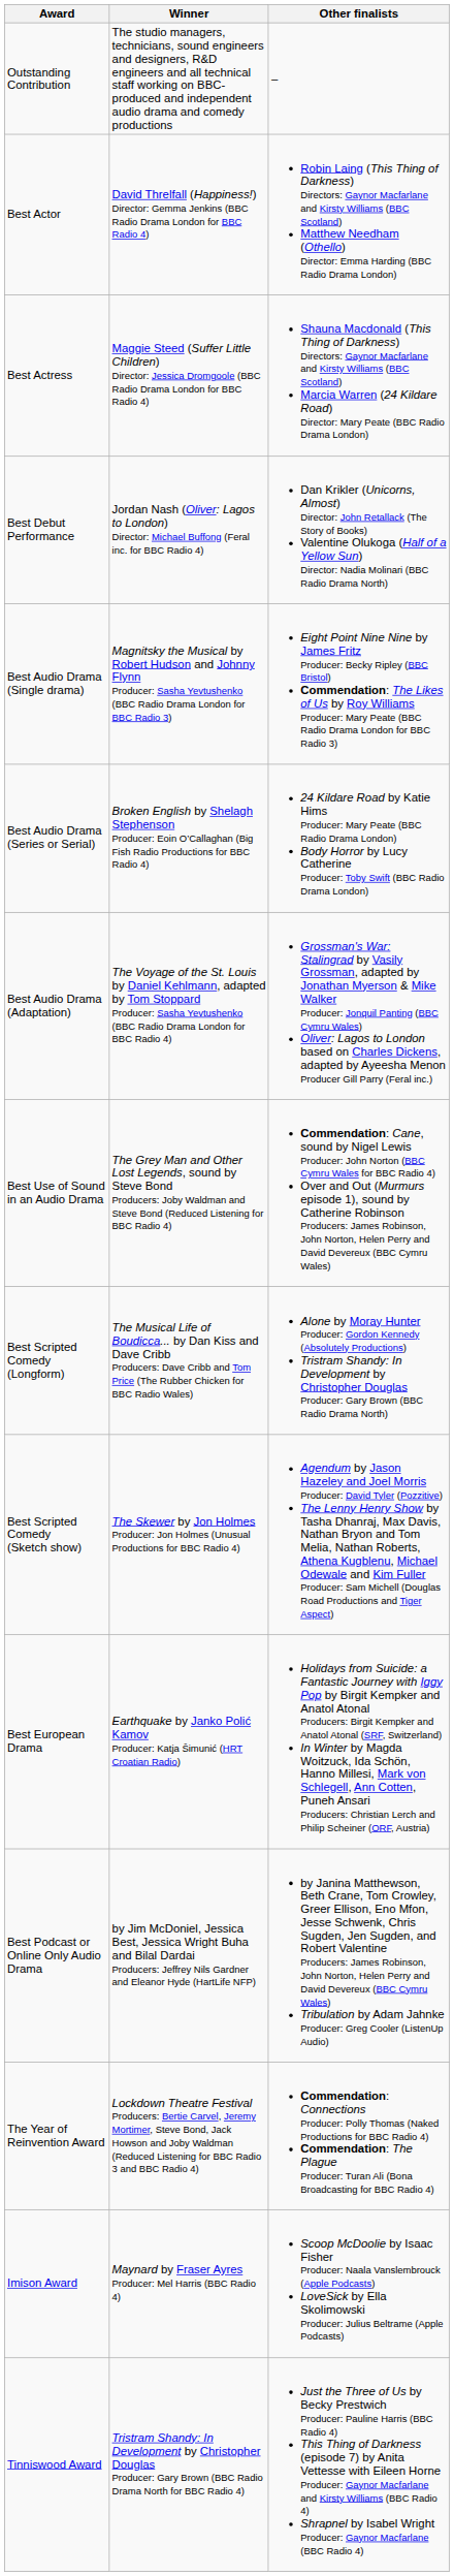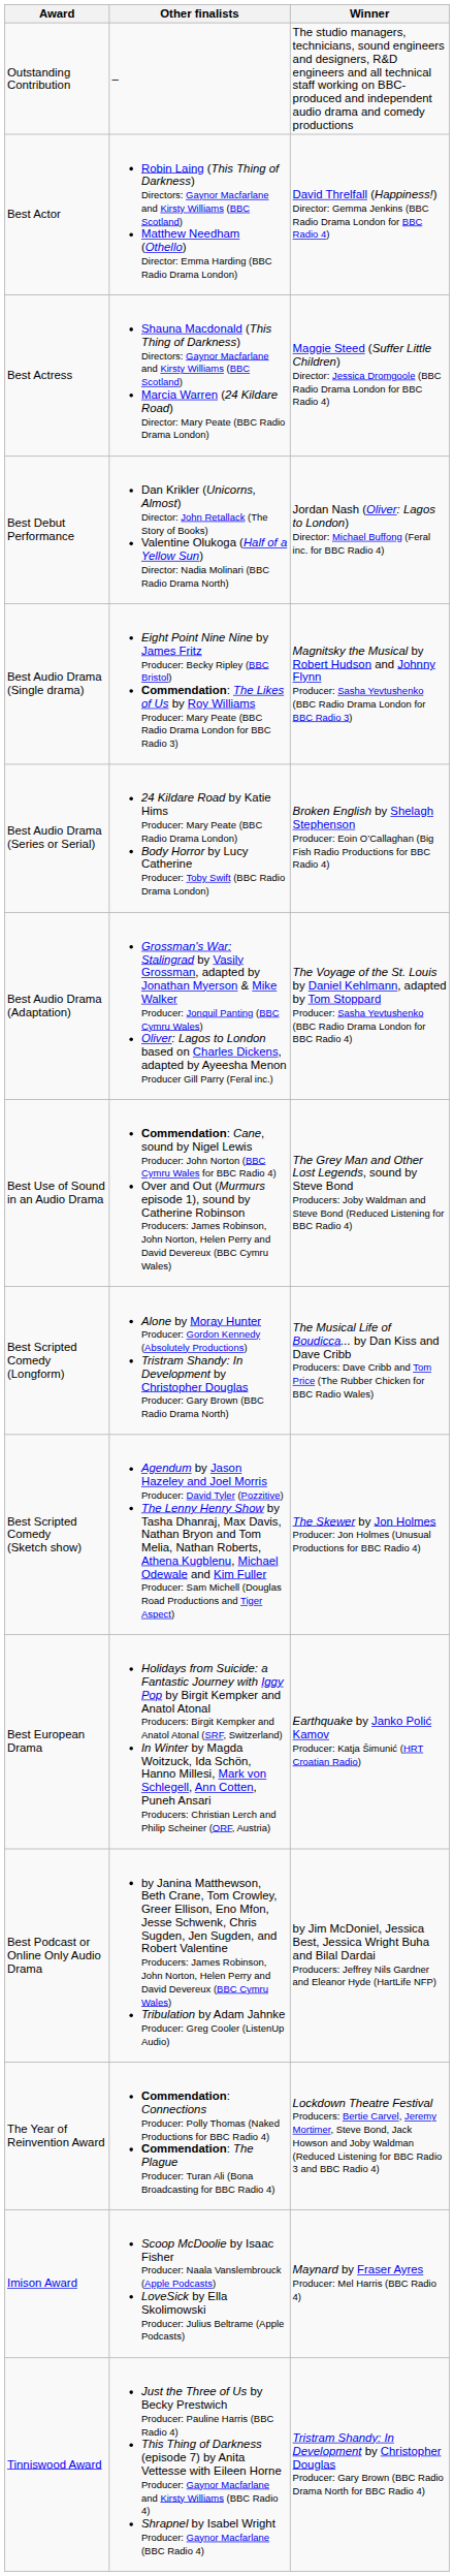 <table class="wikitable">
 <tr>
 <th style="width:170px">Award</th>
+<th style="width:300px">Other finalists</th>
 <th style="width:300px">Winner</th>
-<th style="width:300px">Other finalists</th>
 </tr>
 <tr>
 <td>Outstanding Contribution</td>
+<td>–</td>
 <td>The studio managers, technicians, sound engineers and designers, R&D engineers and all technical staff working on BBC-produced and independent audio drama and comedy productions</td>
-<td>–</td>
 </tr>
 <tr>
 <td>Best Actor</td>
+<td><br><ul><li><a href='#'>Robin Laing</a> (<em>This Thing of Darkness</em>)<br><small>Directors: <a href='#'>Gaynor Macfarlane</a> and <a href='#'>Kirsty Williams</a> (<a href='#'>BBC Scotland</a>)</small></li><li><a href='#'>Matthew Needham</a> (<em><a href='#'>Othello</a></em>)<br><small>Director: Emma Harding (BBC Radio Drama London)</small></li></ul></td>
 <td><a href='#'>David Threlfall</a> (<em>Happiness!</em>)<br><small>Director: Gemma Jenkins (BBC Radio Drama London for <a href='#'>BBC Radio 4</a>)</small></td>
-<td><br><ul><li><a href='#'>Robin Laing</a> (<em>This Thing of Darkness</em>)<br><small>Directors: <a href='#'>Gaynor Macfarlane</a> and <a href='#'>Kirsty Williams</a> (<a href='#'>BBC Scotland</a>)</small></li><li><a href='#'>Matthew Needham</a> (<em><a href='#'>Othello</a></em>)<br><small>Director: Emma Harding (BBC Radio Drama London)</small></li></ul></td>
 </tr>
 <tr>
 <td>Best Actress</td>
+<td><br><ul><li><a href='#'>Shauna Macdonald</a> (<em>This Thing of Darkness</em>)<br><small>Directors: <a href='#'>Gaynor Macfarlane</a> and <a href='#'>Kirsty Williams</a> (<a href='#'>BBC Scotland</a>)</small></li><li><a href='#'>Marcia Warren</a> (<em>24 Kildare Road</em>)<br><small>Director: Mary Peate (BBC Radio Drama London)</small></li></ul></td>
 <td><a href='#'>Maggie Steed</a> (<em>Suffer Little Children</em>)<br><small>Director: <a href='#'>Jessica Dromgoole</a> (BBC Radio Drama London for BBC Radio 4)</small></td>
-<td><br><ul><li><a href='#'>Shauna Macdonald</a> (<em>This Thing of Darkness</em>)<br><small>Directors: <a href='#'>Gaynor Macfarlane</a> and <a href='#'>Kirsty Williams</a> (<a href='#'>BBC Scotland</a>)</small></li><li><a href='#'>Marcia Warren</a> (<em>24 Kildare Road</em>)<br><small>Director: Mary Peate (BBC Radio Drama London)</small></li></ul></td>
 </tr>
 <tr>
 <td>Best Debut Performance</td>
+<td><br><ul><li>Dan Krikler (<em>Unicorns, Almost</em>)<br><small>Director: <a href='#'>John Retallack</a> (The Story of Books)</small></li><li>Valentine Olukoga (<em><a href='#'>Half of a Yellow Sun</a></em>)<br><small>Director: Nadia Molinari (BBC Radio Drama North)</small></li></ul></td>
 <td>Jordan Nash (<em><a href='#'>Oliver</a>: Lagos to London</em>)<br><small>Director: <a href='#'>Michael Buffong</a> (Feral inc. for BBC Radio 4)</small></td>
-<td><br><ul><li>Dan Krikler (<em>Unicorns, Almost</em>)<br><small>Director: <a href='#'>John Retallack</a> (The Story of Books)</small></li><li>Valentine Olukoga (<em><a href='#'>Half of a Yellow Sun</a></em>)<br><small>Director: Nadia Molinari (BBC Radio Drama North)</small></li></ul></td>
 </tr>
 <tr>
 <td>Best Audio Drama<br>(Single drama)</td>
+<td><br><ul><li><em>Eight Point Nine Nine</em> by <a href='#'>James Fritz</a><br><small>Producer: Becky Ripley (<a href='#'>BBC Bristol</a>)</small></li><li><strong>Commendation</strong>: <em><a href='#'>The Likes of Us</a></em> by <a href='#'>Roy Williams</a><br><small>Producer: Mary Peate (BBC Radio Drama London for BBC Radio 3)</small></li></ul></td>
 <td><em>Magnitsky the Musical</em> by <a href='#'>Robert Hudson</a> and <a href='#'>Johnny Flynn</a><br><small>Producer: <a href='#'>Sasha Yevtushenko</a> (BBC Radio Drama London for <a href='#'>BBC Radio 3</a>)</small></td>
-<td><br><ul><li><em>Eight Point Nine Nine</em> by <a href='#'>James Fritz</a><br><small>Producer: Becky Ripley (<a href='#'>BBC Bristol</a>)</small></li><li><strong>Commendation</strong>: <em><a href='#'>The Likes of Us</a></em> by <a href='#'>Roy Williams</a><br><small>Producer: Mary Peate (BBC Radio Drama London for BBC Radio 3)</small></li></ul></td>
 </tr>
 <tr>
 <td>Best Audio Drama<br>(Series or Serial)</td>
+<td><br><ul><li><em>24 Kildare Road</em> by Katie Hims<br><small>Producer: Mary Peate (BBC Radio Drama London)</small></li><li><em>Body Horror</em> by Lucy Catherine<br><small>Producer: <a href='#'>Toby Swift</a> (BBC Radio Drama London)</small></li></ul></td>
 <td><em>Broken English</em> by <a href='#'>Shelagh Stephenson</a><br><small>Producer: Eoin O’Callaghan (Big Fish Radio Productions for BBC Radio 4)</small></td>
-<td><br><ul><li><em>24 Kildare Road</em> by Katie Hims<br><small>Producer: Mary Peate (BBC Radio Drama London)</small></li><li><em>Body Horror</em> by Lucy Catherine<br><small>Producer: <a href='#'>Toby Swift</a> (BBC Radio Drama London)</small></li></ul></td>
 </tr>
 <tr>
 <td>Best Audio Drama<br>(Adaptation)</td>
+<td><br><ul><li><em><a href='#'>Grossman's War: Stalingrad</a></em> by <a href='#'>Vasily Grossman</a>, adapted by <a href='#'>Jonathan Myerson</a> & <a href='#'>Mike Walker</a><br><small>Producer: <a href='#'>Jonquil Panting</a> (<a href='#'>BBC Cymru Wales</a>)</small></li><li><em><a href='#'>Oliver</a>: Lagos to London</em> based on <a href='#'>Charles Dickens</a>, adapted by Ayeesha Menon<br><small>Producer Gill Parry (Feral inc.)</small></li></ul></td>
 <td><em>The Voyage of the St. Louis</em> by <a href='#'>Daniel Kehlmann</a>, adapted by <a href='#'>Tom Stoppard</a><br><small>Producer: <a href='#'>Sasha Yevtushenko</a> (BBC Radio Drama London for BBC Radio 4)</small></td>
-<td><br><ul><li><em><a href='#'>Grossman's War: Stalingrad</a></em> by <a href='#'>Vasily Grossman</a>, adapted by <a href='#'>Jonathan Myerson</a> & <a href='#'>Mike Walker</a><br><small>Producer: <a href='#'>Jonquil Panting</a> (<a href='#'>BBC Cymru Wales</a>)</small></li><li><em><a href='#'>Oliver</a>: Lagos to London</em> based on <a href='#'>Charles Dickens</a>, adapted by Ayeesha Menon<br><small>Producer Gill Parry (Feral inc.)</small></li></ul></td>
 </tr>
 <tr>
 <td>Best Use of Sound in an Audio Drama</td>
+<td><br><ul><li><strong>Commendation</strong>: <em>Cane</em>, sound by Nigel Lewis<br><small>Producer: John Norton (<a href='#'>BBC Cymru Wales</a> for BBC Radio 4)</small></li><li>Over and Out (<em>Murmurs</em> episode 1), sound by Catherine Robinson<br><small>Producers: James Robinson, John Norton, Helen Perry and David Devereux (BBC Cymru Wales)</small></li></ul></td>
 <td><em>The Grey Man and Other Lost Legends</em>, sound by Steve Bond<br><small>Producers: Joby Waldman and Steve Bond (Reduced Listening for BBC Radio 4)</small></td>
-<td><br><ul><li><strong>Commendation</strong>: <em>Cane</em>, sound by Nigel Lewis<br><small>Producer: John Norton (<a href='#'>BBC Cymru Wales</a> for BBC Radio 4)</small></li><li>Over and Out (<em>Murmurs</em> episode 1), sound by Catherine Robinson<br><small>Producers: James Robinson, John Norton, Helen Perry and David Devereux (BBC Cymru Wales)</small></li></ul></td>
 </tr>
 <tr>
 <td>Best Scripted Comedy<br>(Longform)</td>
+<td><br><ul><li><em>Alone</em> by <a href='#'>Moray Hunter</a><br><small>Producer: <a href='#'>Gordon Kennedy</a> (<a href='#'>Absolutely Productions</a>)</small></li><li><em>Tristram Shandy: In Development</em> by <a href='#'>Christopher Douglas</a><br><small>Producer: Gary Brown (BBC Radio Drama North)</small></li></ul></td>
 <td><em>The Musical Life of <a href='#'>Boudicca</a>...</em> by Dan Kiss and Dave Cribb<br><small>Producers: Dave Cribb and <a href='#'>Tom Price</a> (The Rubber Chicken for BBC Radio Wales)</small></td>
-<td><br><ul><li><em>Alone</em> by <a href='#'>Moray Hunter</a><br><small>Producer: <a href='#'>Gordon Kennedy</a> (<a href='#'>Absolutely Productions</a>)</small></li><li><em>Tristram Shandy: In Development</em> by <a href='#'>Christopher Douglas</a><br><small>Producer: Gary Brown (BBC Radio Drama North)</small></li></ul></td>
 </tr>
 <tr>
 <td>Best Scripted Comedy<br>(Sketch show)</td>
+<td><br><ul><li><em><a href='#'>Agendum</a></em> by <a href='#'>Jason Hazeley and Joel Morris</a><br><small>Producer: <a href='#'>David Tyler</a> (<a href='#'>Pozzitive</a>)</small></li><li><em><a href='#'>The Lenny Henry Show</a></em> by Tasha Dhanraj, Max Davis, Nathan Bryon and Tom Melia, Nathan Roberts, <a href='#'>Athena Kugblenu</a>, <a href='#'>Michael Odewale</a> and <a href='#'>Kim Fuller</a><br><small>Producer: Sam Michell (Douglas Road Productions and <a href='#'>Tiger Aspect</a>)</small></li></ul></td>
 <td><em><a href='#'>The Skewer</a></em> by <a href='#'>Jon Holmes</a><br><small>Producer: Jon Holmes (Unusual Productions for BBC Radio 4)</small></td>
-<td><br><ul><li><em><a href='#'>Agendum</a></em> by <a href='#'>Jason Hazeley and Joel Morris</a><br><small>Producer: <a href='#'>David Tyler</a> (<a href='#'>Pozzitive</a>)</small></li><li><em><a href='#'>The Lenny Henry Show</a></em> by Tasha Dhanraj, Max Davis, Nathan Bryon and Tom Melia, Nathan Roberts, <a href='#'>Athena Kugblenu</a>, <a href='#'>Michael Odewale</a> and <a href='#'>Kim Fuller</a><br><small>Producer: Sam Michell (Douglas Road Productions and <a href='#'>Tiger Aspect</a>)</small></li></ul></td>
 </tr>
 <tr>
 <td>Best European Drama</td>
+<td><br><ul><li><em>Holidays from Suicide: a Fantastic Journey with <a href='#'>Iggy Pop</a></em> by Birgit Kempker and Anatol Atonal<br><small>Producers: Birgit Kempker and Anatol Atonal (<a href='#'>SRF</a>, Switzerland)</small></li><li><em>In Winter</em> by Magda Woitzuck, Ida Schön, Hanno Millesi, <a href='#'>Mark von Schlegell</a>, <a href='#'>Ann Cotten</a>, Puneh Ansari<br><small>Producers: Christian Lerch and Philip Scheiner (<a href='#'>ORF</a>, Austria)</small></li></ul></td>
 <td><em>Earthquake</em> by <a href='#'>Janko Polić Kamov</a><br><small>Producer: Katja Šimunić (<a href='#'>HRT Croatian Radio</a>)</small></td>
-<td><br><ul><li><em>Holidays from Suicide: a Fantastic Journey with <a href='#'>Iggy Pop</a></em> by Birgit Kempker and Anatol Atonal<br><small>Producers: Birgit Kempker and Anatol Atonal (<a href='#'>SRF</a>, Switzerland)</small></li><li><em>In Winter</em> by Magda Woitzuck, Ida Schön, Hanno Millesi, <a href='#'>Mark von Schlegell</a>, <a href='#'>Ann Cotten</a>, Puneh Ansari<br><small>Producers: Christian Lerch and Philip Scheiner (<a href='#'>ORF</a>, Austria)</small></li></ul></td>
 </tr>
 <tr>
 <td>Best Podcast or Online Only Audio Drama</td>
+<td><br><ul><li><em></em> by Janina Matthewson, Beth Crane, Tom Crowley, Greer Ellison, Eno Mfon, Jesse Schwenk, Chris Sugden,  Jen Sugden, and Robert Valentine<br><small>Producers: James Robinson, John Norton, Helen Perry and David Devereux (<a href='#'>BBC Cymru Wales</a>)</small></li><li><em>Tribulation</em> by Adam Jahnke<br><small>Producer: Greg Cooler (ListenUp Audio)</small></li></ul></td>
 <td><em></em> by Jim McDoniel, Jessica Best, Jessica Wright Buha and Bilal Dardai<br><small>Producers: Jeffrey Nils Gardner and Eleanor Hyde (HartLife NFP)</small></td>
-<td><br><ul><li><em></em> by Janina Matthewson, Beth Crane, Tom Crowley, Greer Ellison, Eno Mfon, Jesse Schwenk, Chris Sugden,  Jen Sugden, and Robert Valentine<br><small>Producers: James Robinson, John Norton, Helen Perry and David Devereux (<a href='#'>BBC Cymru Wales</a>)</small></li><li><em>Tribulation</em> by Adam Jahnke<br><small>Producer: Greg Cooler (ListenUp Audio)</small></li></ul></td>
 </tr>
 <tr>
 <td>The Year of Reinvention Award</td>
+<td><br><ul><li><strong>Commendation</strong>: <em>Connections</em><br><small>Producer: Polly Thomas (Naked Productions for BBC Radio 4)</small></li><li><strong>Commendation</strong>: <em>The Plague</em><br><small>Producer: Turan Ali (Bona Broadcasting for BBC Radio 4)</small></li></ul></td>
 <td><em>Lockdown Theatre Festival</em><br><small>Producers: <a href='#'>Bertie Carvel</a>, <a href='#'>Jeremy Mortimer</a>, Steve Bond, Jack Howson and Joby Waldman (Reduced Listening for BBC Radio 3 and BBC Radio 4)</small></td>
-<td><br><ul><li><strong>Commendation</strong>: <em>Connections</em><br><small>Producer: Polly Thomas (Naked Productions for BBC Radio 4)</small></li><li><strong>Commendation</strong>: <em>The Plague</em><br><small>Producer: Turan Ali (Bona Broadcasting for BBC Radio 4)</small></li></ul></td>
 </tr>
 <tr>
 <td><a href='#'>Imison Award</a></td>
+<td><br><ul><li><em>Scoop McDoolie</em> by Isaac Fisher<br><small>Producer: Naala Vanslembrouck (<a href='#'>Apple Podcasts</a>)</small></li><li><em>LoveSick</em> by Ella Skolimowski<br><small>Producer: Julius Beltrame (Apple Podcasts)</small></li></ul></td>
 <td><em>Maynard</em> by <a href='#'>Fraser Ayres</a><br><small>Producer: Mel Harris (BBC Radio 4)</small></td>
-<td><br><ul><li><em>Scoop McDoolie</em> by Isaac Fisher<br><small>Producer: Naala Vanslembrouck (<a href='#'>Apple Podcasts</a>)</small></li><li><em>LoveSick</em> by Ella Skolimowski<br><small>Producer: Julius Beltrame (Apple Podcasts)</small></li></ul></td>
 </tr>
 <tr>
 <td><a href='#'>Tinniswood Award</a></td>
+<td><br><ul><li><em>Just the Three of Us</em> by Becky Prestwich<br><small>Producer: Pauline Harris (BBC Radio 4)</small></li><li><em>This Thing of Darkness</em> (episode 7) by Anita Vettesse with Eileen Horne<br><small>Producer: <a href='#'>Gaynor Macfarlane</a> and <a href='#'>Kirsty Williams</a> (BBC Radio 4)</small></li><li><em>Shrapnel</em> by Isabel Wright<br><small>Producer: <a href='#'>Gaynor Macfarlane</a> (BBC Radio 4)</small></li></ul></td>
 <td><em><a href='#'>Tristram Shandy: In Development</a></em> by <a href='#'>Christopher Douglas</a><br><small>Producer: Gary Brown (BBC Radio Drama North for BBC Radio 4)</small></td>
-<td><br><ul><li><em>Just the Three of Us</em> by Becky Prestwich<br><small>Producer: Pauline Harris (BBC Radio 4)</small></li><li><em>This Thing of Darkness</em> (episode 7) by Anita Vettesse with Eileen Horne<br><small>Producer: <a href='#'>Gaynor Macfarlane</a> and <a href='#'>Kirsty Williams</a> (BBC Radio 4)</small></li><li><em>Shrapnel</em> by Isabel Wright<br><small>Producer: <a href='#'>Gaynor Macfarlane</a> (BBC Radio 4)</small></li></ul></td>
 </tr>
 </table>
